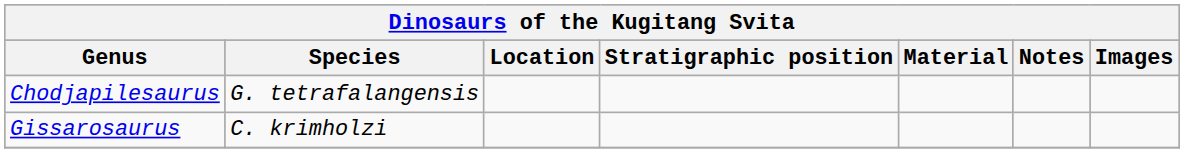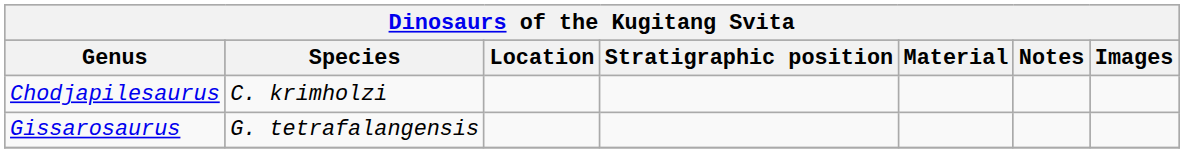 <table class="wikitable" align="center">
 <tr>
 <th colspan="7" align="center"><a href='#'>Dinosaurs</a> of the Kugitang Svita</th>
 </tr>
 <tr>
 <th>Genus</th>
 <th>Species</th>
 <th>Location</th>
 <th>Stratigraphic position</th>
 <th>Material</th>
 <th>Notes</th>
 <th>Images</th>
 </tr>
 <tr>
 <td><em><a href='#'>Chodjapilesaurus</a></em></td>
-<td><em>G. tetrafalangensis</em></td>
+<td><em>C. krimholzi</em></td>
 <td></td>
 <td></td>
 <td></td>
 <td></td>
 <td></td>
 </tr>
 <tr>
 <td><em><a href='#'>Gissarosaurus</a></em></td>
-<td><em>C. krimholzi</em></td>
+<td><em>G. tetrafalangensis</em></td>
 <td></td>
 <td></td>
 <td></td>
 <td></td>
 <td></td>
 </tr>
 <tr>
 </tr>
 </table>
